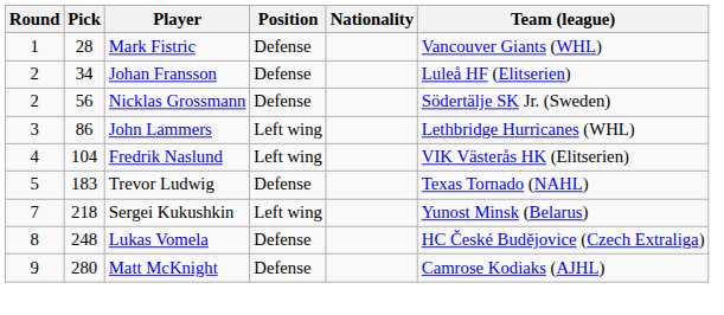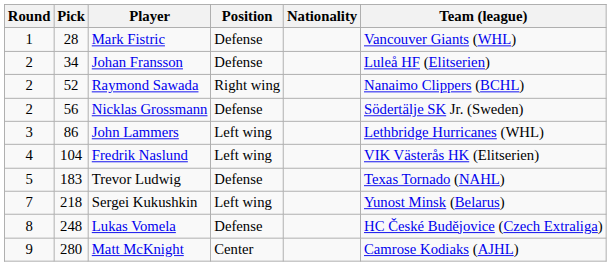 <table class="wikitable" style="text-align:left">
 <tr>
 <th>Round</th>
 <th>Pick</th>
 <th>Player</th>
 <th>Position</th>
 <th>Nationality</th>
 <th>Team (league)</th>
 </tr>
 <tr>
 <td style="text-align:center">1</td>
 <td style="text-align:center">28</td>
 <td><a href='#'>Mark Fistric</a></td>
 <td>Defense</td>
 <td></td>
 <td><a href='#'>Vancouver Giants</a> (<a href='#'>WHL</a>)</td>
 </tr>
 <tr>
 <td style="text-align:center">2</td>
 <td style="text-align:center">34</td>
 <td><a href='#'>Johan Fransson</a></td>
 <td>Defense</td>
 <td></td>
 <td><a href='#'>Luleå HF</a> (<a href='#'>Elitserien</a>)</td>
+</tr>
+<tr>
+<td style="text-align:center">2</td>
+<td style="text-align:center">52</td>
+<td><a href='#'>Raymond Sawada</a></td>
+<td>Right wing</td>
+<td></td>
+<td><a href='#'>Nanaimo Clippers</a> (<a href='#'>BCHL</a>)</td>
 </tr>
 <tr>
 <td style="text-align:center">2</td>
 <td style="text-align:center">56</td>
 <td><a href='#'>Nicklas Grossmann</a></td>
 <td>Defense</td>
 <td></td>
 <td><a href='#'>Södertälje SK</a> Jr. (Sweden)</td>
 </tr>
 <tr>
 <td style="text-align:center">3</td>
 <td style="text-align:center">86</td>
 <td><a href='#'>John Lammers</a></td>
 <td>Left wing</td>
 <td></td>
 <td><a href='#'>Lethbridge Hurricanes</a> (WHL)</td>
 </tr>
 <tr>
 <td style="text-align:center">4</td>
 <td style="text-align:center">104</td>
 <td><a href='#'>Fredrik Naslund</a></td>
 <td>Left wing</td>
 <td></td>
 <td><a href='#'>VIK Västerås HK</a> (Elitserien)</td>
 </tr>
 <tr>
 <td style="text-align:center">5</td>
 <td style="text-align:center">183</td>
 <td>Trevor Ludwig</td>
 <td>Defense</td>
 <td></td>
 <td><a href='#'>Texas Tornado</a> (<a href='#'>NAHL</a>)</td>
 </tr>
 <tr>
 <td style="text-align:center">7</td>
 <td style="text-align:center">218</td>
 <td>Sergei Kukushkin</td>
 <td>Left wing</td>
 <td></td>
 <td><a href='#'>Yunost Minsk</a> (<a href='#'>Belarus</a>)</td>
 </tr>
 <tr>
 <td style="text-align:center">8</td>
 <td style="text-align:center">248</td>
 <td><a href='#'>Lukas Vomela</a></td>
 <td>Defense</td>
 <td></td>
 <td><a href='#'>HC České Budějovice</a> (<a href='#'>Czech Extraliga</a>)</td>
 </tr>
 <tr>
 <td style="text-align:center">9</td>
 <td style="text-align:center">280</td>
 <td><a href='#'>Matt McKnight</a></td>
-<td>Defense</td>
+<td>Center</td>
 <td></td>
 <td><a href='#'>Camrose Kodiaks</a> (<a href='#'>AJHL</a>)</td>
 </tr>
 </table>
